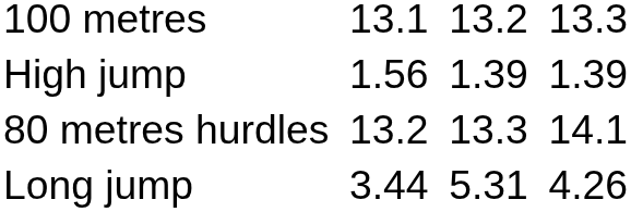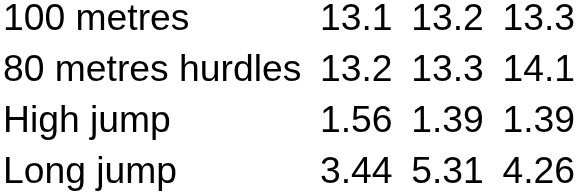 <table>
 <tr>
 <td>100 metres</td>
 <td></td>
 <td>13.1</td>
 <td></td>
 <td>13.2</td>
 <td></td>
 <td>13.3</td>
 </tr>
 <tr>
+<td>80 metres hurdles</td>
+<td></td>
+<td>13.2</td>
+<td></td>
+<td>13.3</td>
+<td></td>
+<td>14.1</td>
+</tr>
+<tr>
 <td>High jump</td>
 <td></td>
 <td>1.56</td>
 <td></td>
 <td>1.39</td>
 <td></td>
 <td>1.39</td>
-</tr>
-<tr>
-<td>80 metres hurdles</td>
-<td></td>
-<td>13.2</td>
-<td></td>
-<td>13.3</td>
-<td></td>
-<td>14.1</td>
 </tr>
 <tr>
 <td>Long jump</td>
 <td></td>
 <td>3.44</td>
 <td></td>
 <td>5.31</td>
 <td></td>
 <td>4.26</td>
 </tr>
 </table>
